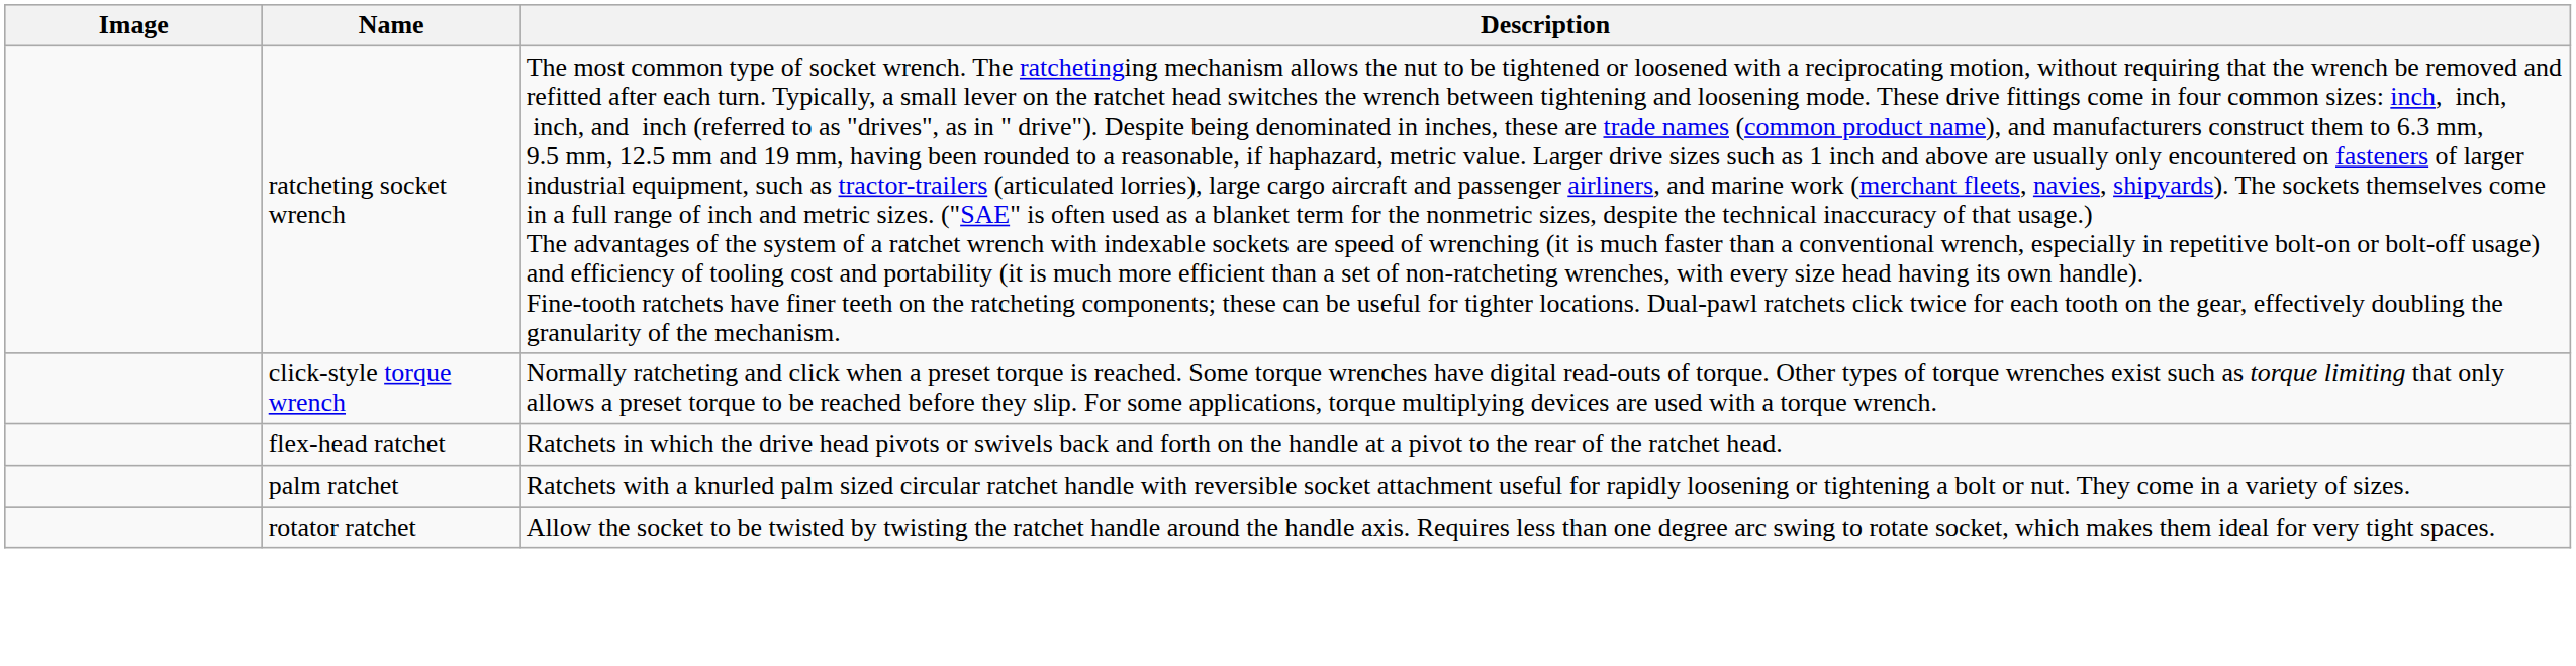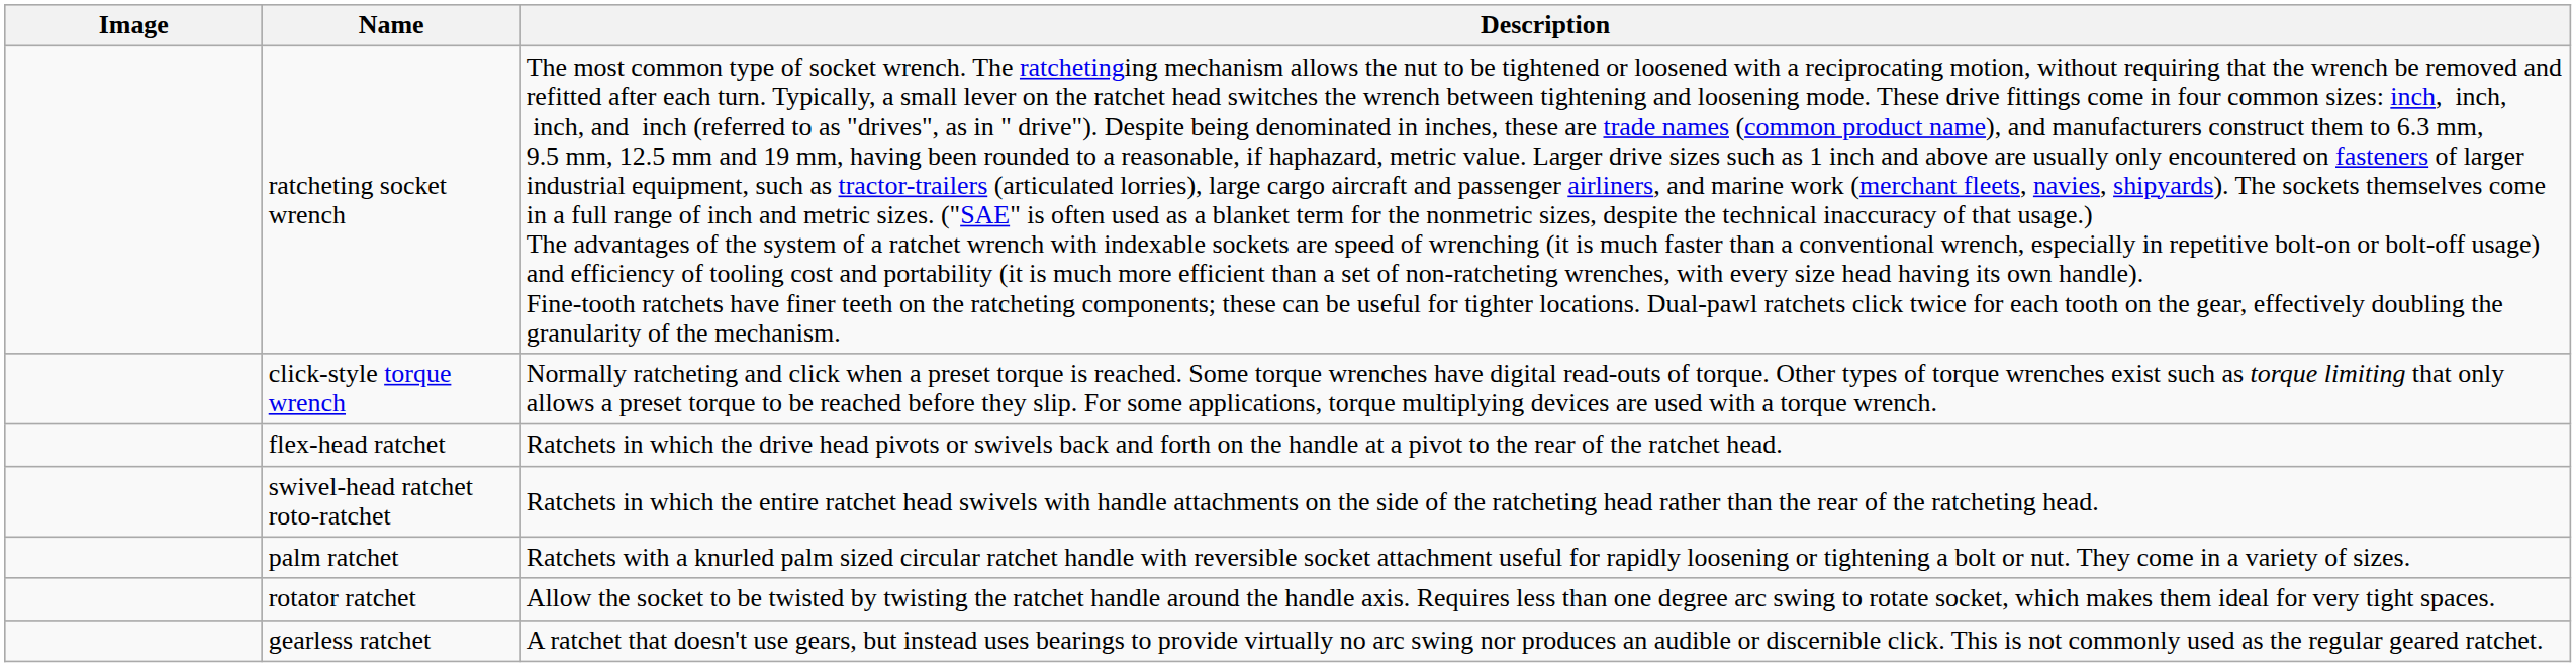 <table class="wikitable">
 <tr>
 <th style="width: 150px;">Image</th>
 <th style="width: 150px;">Name</th>
 <th>Description</th>
 </tr>
 <tr>
 <td></td>
 <td>ratcheting socket wrench</td>
 <td>The most common type of socket wrench. The <a href='#'>ratcheting</a>ing mechanism allows the nut to be tightened or loosened with a reciprocating motion, without requiring that the wrench be removed and refitted after each turn. Typically, a small lever on the ratchet head switches the wrench between tightening and loosening mode. These drive fittings come in four common sizes:  <a href='#'>inch</a>,  inch,  inch, and  inch (referred to as "drives", as in " drive"). Despite being denominated in inches, these are <a href='#'>trade names</a> (<a href='#'>common product name</a>), and manufacturers construct them to 6.3 mm, 9.5 mm, 12.5 mm and 19 mm,  having been rounded to a reasonable, if haphazard, metric value.  Larger drive sizes such as 1 inch and above are usually only encountered on <a href='#'>fasteners</a> of larger industrial equipment, such as <a href='#'>tractor-trailers</a> (articulated lorries), large cargo aircraft and passenger <a href='#'>airliners</a>, and marine work (<a href='#'>merchant fleets</a>, <a href='#'>navies</a>, <a href='#'>shipyards</a>). The sockets themselves come in a full range of inch and metric sizes. ("<a href='#'>SAE</a>" is often used as a blanket term for the nonmetric sizes, despite the technical inaccuracy of that usage.)<br>The advantages of the system of a ratchet wrench with indexable sockets are speed of wrenching (it is much faster than a conventional wrench, especially in repetitive bolt-on or bolt-off usage) and efficiency of tooling cost and portability (it is much more efficient than a set of non-ratcheting wrenches, with every size head having its own handle).<br>Fine-tooth ratchets have finer teeth on the ratcheting components; these can be useful for tighter locations. Dual-pawl ratchets click twice for each tooth on the gear, effectively doubling the granularity of the mechanism.</td>
 </tr>
 <tr>
 <td></td>
 <td>click-style <a href='#'>torque wrench</a></td>
 <td>Normally ratcheting and click when a preset torque is reached. Some torque wrenches have digital read-outs of torque. Other types of torque wrenches exist such as <em>torque limiting</em> that only allows a preset torque to be reached before they slip. For some applications, torque multiplying devices are used with a torque wrench.</td>
 </tr>
 <tr>
 <td></td>
 <td>flex-head ratchet</td>
 <td>Ratchets in which the drive head pivots or swivels back and forth on the handle at a pivot to the rear of the ratchet head.</td>
 </tr>
 <tr>
 <td></td>
+<td>swivel-head ratchet<br>roto-ratchet</td>
+<td>Ratchets in which the entire ratchet head swivels with handle attachments on the side of the ratcheting head rather than the rear of the ratcheting head.</td>
+</tr>
+<tr>
+<td></td>
 <td>palm ratchet</td>
 <td>Ratchets with a knurled palm sized circular ratchet handle with reversible socket attachment useful for rapidly loosening or tightening a bolt or nut. They come in a variety of sizes.</td>
 </tr>
 <tr>
 <td></td>
 <td>rotator ratchet</td>
 <td>Allow the socket to be twisted by twisting the ratchet handle around the handle axis. Requires less than one degree arc swing to rotate socket, which makes them ideal for very tight spaces.</td>
 </tr>
+<tr>
+<td></td>
+<td>gearless ratchet</td>
+<td>A ratchet that doesn't use gears, but instead uses bearings to provide virtually no arc swing nor produces an audible or discernible click. This is not commonly used as the regular geared ratchet.</td>
+</tr>
 </table>
